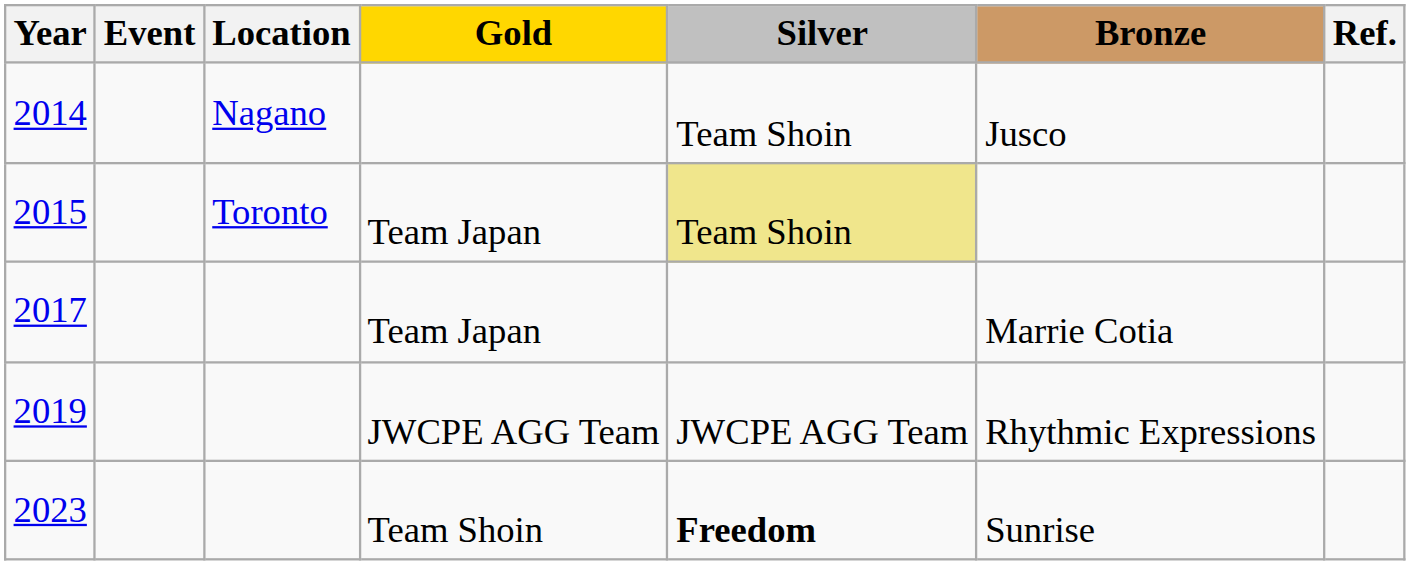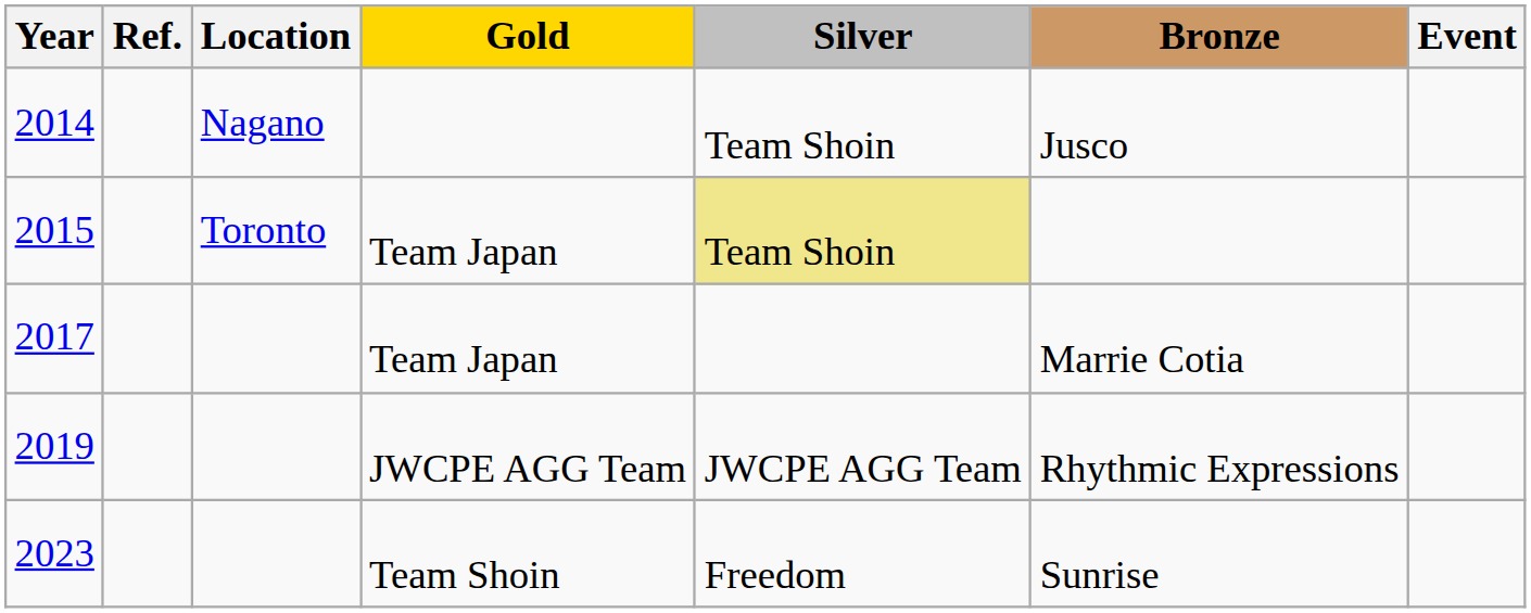 <table class="wikitable">
 <tr>
 <th>Year</th>
-<th>Event</th>
+<th>Ref.</th>
 <th>Location</th>
 <th style="background-color:gold;">Gold</th>
 <th style="background-color:silver;">Silver</th>
 <th style="background-color:#cc9966;">Bronze</th>
-<th>Ref.</th>
+<th>Event</th>
 </tr>
 <tr>
 <td><a href='#'>2014</a></td>
 <td></td>
 <td> <a href='#'>Nagano</a></td>
 <td><br></td>
 <td><br>Team Shoin</td>
 <td><br>Jusco</td>
 <td></td>
 </tr>
 <tr>
 <td><a href='#'>2015</a></td>
 <td></td>
 <td> <a href='#'>Toronto</a></td>
 <td><br>Team Japan</td>
 <td style="background: khaki;"><br>Team Shoin</td>
 <td><br></td>
 <td></td>
 </tr>
 <tr>
 <td><a href='#'>2017</a></td>
 <td></td>
 <td></td>
 <td><br>Team Japan</td>
 <td><br></td>
 <td><br>Marrie Cotia</td>
 <td></td>
 </tr>
 <tr>
 <td><a href='#'>2019</a></td>
 <td></td>
 <td></td>
 <td><br>JWCPE AGG Team</td>
 <td><br>JWCPE AGG Team</td>
 <td><br>Rhythmic Expressions</td>
 <td></td>
 </tr>
 <tr>
 <td><a href='#'>2023</a></td>
 <td></td>
 <td></td>
 <td><br>Team Shoin</td>
-<td><strong><br>Freedom</strong></td>
+<td><br>Freedom</td>
 <td><br>Sunrise</td>
 <td></td>
 </tr>
 </table>
